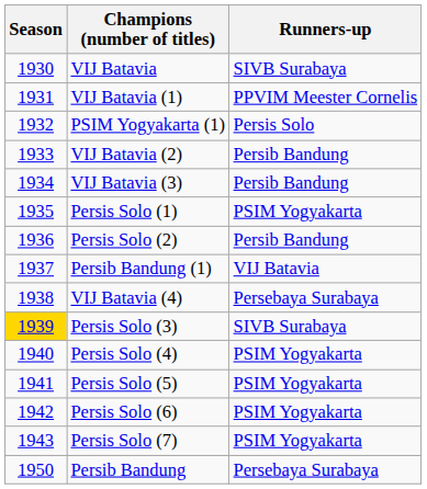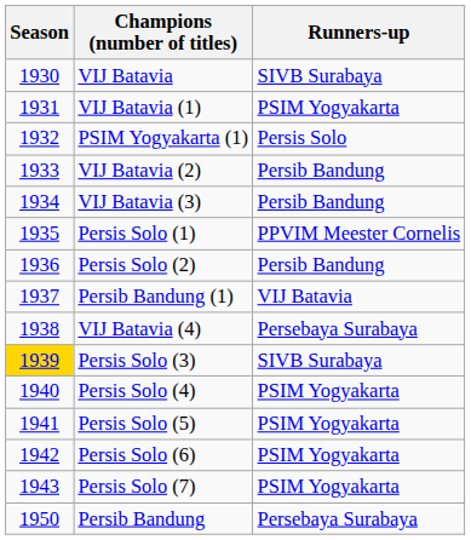 <table class="sortable wikitable">
 <tr>
 <th scope=col>Season</th>
 <th scope=col>Champions<br>(number of titles)</th>
 <th scope=col>Runners-up</th>
 </tr>
 <tr>
 <td align=center><a href='#'>1930</a></td>
 <td><a href='#'>VIJ Batavia</a></td>
 <td><a href='#'>SIVB Surabaya</a></td>
 </tr>
 <tr>
 <td align=center><a href='#'>1931</a></td>
 <td><a href='#'>VIJ Batavia</a> (1)</td>
-<td><a href='#'>PPVIM Meester Cornelis</a></td>
+<td><a href='#'>PSIM Yogyakarta</a></td>
 </tr>
 <tr>
 <td align=center><a href='#'>1932</a></td>
 <td><a href='#'>PSIM Yogyakarta</a> (1)</td>
 <td><a href='#'>Persis Solo</a></td>
 </tr>
 <tr>
 <td align=center><a href='#'>1933</a></td>
 <td><a href='#'>VIJ Batavia</a> (2)</td>
 <td><a href='#'>Persib Bandung</a></td>
 </tr>
 <tr>
 <td align=center><a href='#'>1934</a></td>
 <td><a href='#'>VIJ Batavia</a> (3)</td>
 <td><a href='#'>Persib Bandung</a></td>
 </tr>
 <tr>
 <td align=center><a href='#'>1935</a></td>
 <td><a href='#'>Persis Solo</a> (1)</td>
-<td><a href='#'>PSIM Yogyakarta</a></td>
+<td><a href='#'>PPVIM Meester Cornelis</a></td>
 </tr>
 <tr>
 <td align=center><a href='#'>1936</a></td>
 <td><a href='#'>Persis Solo</a> (2)</td>
 <td><a href='#'>Persib Bandung</a></td>
 </tr>
 <tr>
 <td align=center><a href='#'>1937</a></td>
 <td><a href='#'>Persib Bandung</a> (1)</td>
 <td><a href='#'>VIJ Batavia</a></td>
 </tr>
 <tr>
 <td align=center><a href='#'>1938</a></td>
 <td><a href='#'>VIJ Batavia</a> (4)</td>
 <td><a href='#'>Persebaya Surabaya</a></td>
 </tr>
 <tr>
 <td align=center style="background: gold;"><a href='#'>1939</a></td>
 <td><a href='#'>Persis Solo</a> (3)</td>
 <td><a href='#'>SIVB Surabaya</a></td>
 </tr>
 <tr>
 <td align=center><a href='#'>1940</a></td>
 <td><a href='#'>Persis Solo</a> (4)</td>
 <td><a href='#'>PSIM Yogyakarta</a></td>
 </tr>
 <tr>
 <td align=center><a href='#'>1941</a></td>
 <td><a href='#'>Persis Solo</a> (5)</td>
 <td><a href='#'>PSIM Yogyakarta</a></td>
 </tr>
 <tr>
 <td align=center><a href='#'>1942</a></td>
 <td><a href='#'>Persis Solo</a> (6)</td>
 <td><a href='#'>PSIM Yogyakarta</a></td>
 </tr>
 <tr>
 <td align=center><a href='#'>1943</a></td>
 <td><a href='#'>Persis Solo</a> (7)</td>
 <td><a href='#'>PSIM Yogyakarta</a></td>
 </tr>
 <tr>
 </tr>
 <tr>
 <td align=center><a href='#'>1950</a></td>
 <td><a href='#'>Persib Bandung</a></td>
 <td><a href='#'>Persebaya Surabaya</a></td>
 </tr>
 </table>
